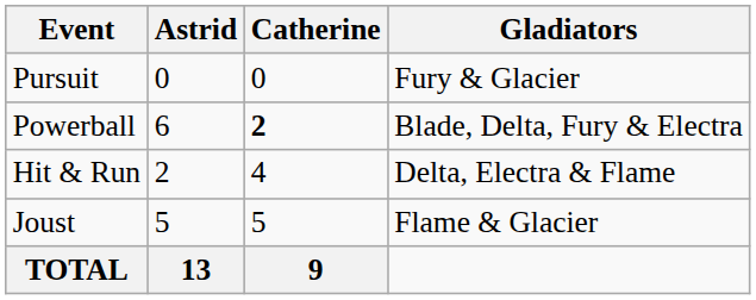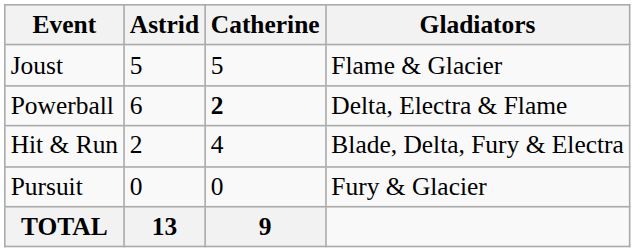 <table class="wikitable">
 <tr>
 <th>Event</th>
 <th>Astrid</th>
 <th>Catherine</th>
 <th>Gladiators</th>
 </tr>
 <tr>
-<td>Pursuit</td>
-<td>0</td>
-<td>0</td>
-<td>Fury & Glacier</td>
+<td>Joust</td>
+<td>5</td>
+<td>5</td>
+<td>Flame & Glacier</td>
 </tr>
 <tr>
 <td>Powerball</td>
 <td>6</td>
 <td><strong>2</strong></td>
-<td>Blade, Delta, Fury & Electra</td>
+<td>Delta, Electra & Flame</td>
 </tr>
 <tr>
 <td>Hit & Run</td>
 <td>2</td>
 <td>4</td>
-<td>Delta, Electra & Flame</td>
+<td>Blade, Delta, Fury & Electra</td>
 </tr>
 <tr>
-<td>Joust</td>
-<td>5</td>
-<td>5</td>
-<td>Flame & Glacier</td>
+<td>Pursuit</td>
+<td>0</td>
+<td>0</td>
+<td>Fury & Glacier</td>
 </tr>
 <tr>
 <th>TOTAL</th>
 <th>13</th>
 <th>9</th>
 </tr>
 </table>
